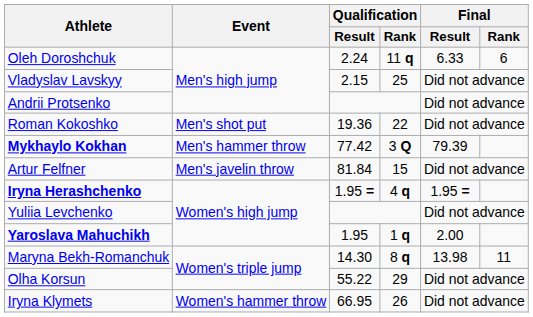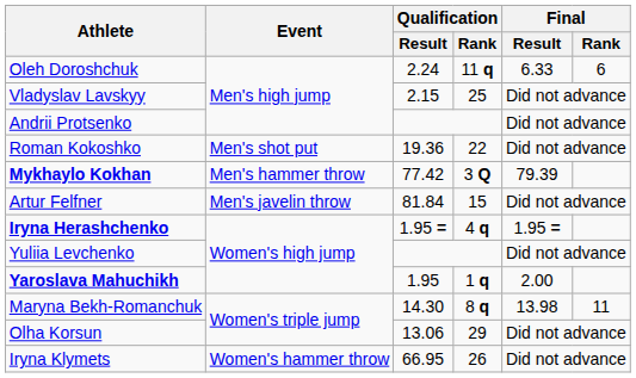 <table class=wikitable style="font-size:90%">
 <tr>
 <th rowspan="2">Athlete</th>
 <th rowspan="2">Event</th>
 <th colspan="2">Qualification</th>
 <th colspan="2">Final</th>
 </tr>
 <tr style="font-size:95%">
 <th>Result</th>
 <th>Rank</th>
 <th>Result</th>
 <th>Rank</th>
 </tr>
 <tr align=center>
 <td align=left><a href='#'>Oleh Doroshchuk</a></td>
 <td align=left rowspan=3><a href='#'>Men's high jump</a></td>
 <td>2.24</td>
 <td>11 <strong>q</strong></td>
 <td>6.33 <strong></strong></td>
 <td>6</td>
 </tr>
 <tr align=center>
 <td align=left><a href='#'>Vladyslav Lavskyy</a></td>
 <td>2.15</td>
 <td>25</td>
 <td colspan=2>Did not advance</td>
 </tr>
 <tr align=center>
 <td align=left><a href='#'>Andrii Protsenko</a></td>
 <td colspan=2></td>
 <td colspan=2>Did not advance</td>
 </tr>
 <tr align=center>
 <td align=left><a href='#'>Roman Kokoshko</a></td>
 <td align=left><a href='#'>Men's shot put</a></td>
 <td>19.36</td>
 <td>22</td>
 <td colspan=2>Did not advance</td>
 </tr>
 <tr align=center>
 <td align=left><strong><a href='#'>Mykhaylo Kokhan</a></strong></td>
 <td align=left><a href='#'>Men's hammer throw</a></td>
 <td>77.42</td>
 <td>3 <strong>Q</strong></td>
 <td>79.39</td>
 <td></td>
 </tr>
 <tr align=center>
 <td align=left><a href='#'>Artur Felfner</a></td>
 <td align=left><a href='#'>Men's javelin throw</a></td>
 <td>81.84</td>
 <td>15</td>
 <td colspan=2>Did not advance</td>
 </tr>
 <tr align=center>
 <td align=left><strong><a href='#'>Iryna Herashchenko</a></strong></td>
 <td align=left rowspan=3><a href='#'>Women's high jump</a></td>
 <td>1.95 <strong>=</strong></td>
 <td>4 <strong>q</strong></td>
 <td>1.95 <strong>=</strong></td>
 <td></td>
 </tr>
 <tr align=center>
 <td align=left><a href='#'>Yuliia Levchenko</a></td>
 <td colspan=2></td>
 <td colspan=2>Did not advance</td>
 </tr>
 <tr align=center>
 <td align=left><strong><a href='#'>Yaroslava Mahuchikh</a></strong></td>
 <td>1.95</td>
 <td>1 <strong>q</strong></td>
 <td>2.00</td>
 <td></td>
 </tr>
 <tr align=center>
 <td align=left><a href='#'>Maryna Bekh-Romanchuk</a></td>
 <td align=left rowspan=2><a href='#'>Women's triple jump</a></td>
 <td>14.30</td>
 <td>8 <strong>q</strong></td>
 <td>13.98</td>
 <td>11</td>
 </tr>
 <tr align=center>
 <td align=left><a href='#'>Olha Korsun</a></td>
-<td>55.22</td>
+<td>13.06</td>
 <td>29</td>
 <td colspan=2>Did not advance</td>
 </tr>
 <tr align=center>
 <td align=left><a href='#'>Iryna Klymets</a></td>
 <td align=left rowspan=2><a href='#'>Women's hammer throw</a></td>
 <td>66.95</td>
 <td>26</td>
 <td colspan=2>Did not advance</td>
 </tr>
 </table>
